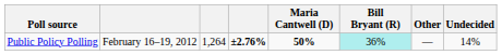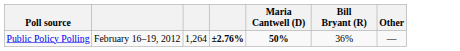 <table class="wikitable" style="text-align:center">
 <tr valign= bottom>
 <th>Poll source</th>
 <th></th>
 <th></th>
 <th></th>
 <th style="width:100px;">Maria<br>Cantwell (D)</th>
 <th style="width:100px;">Bill<br>Bryant (R)</th>
 <th>Other</th>
-<th>Undecided</th>
 </tr>
 <tr>
 <td align=left><a href='#'>Public Policy Polling</a></td>
 <td>February 16–19, 2012</td>
 <td>1,264</td>
 <td><strong>±2.76%</strong></td>
 <td><strong>50%</strong></td>
-<td style="background: paleturquoise;">36%</td>
+<td>36%</td>
 <td>—</td>
-<td>14%</td>
 </tr>
 </table>
